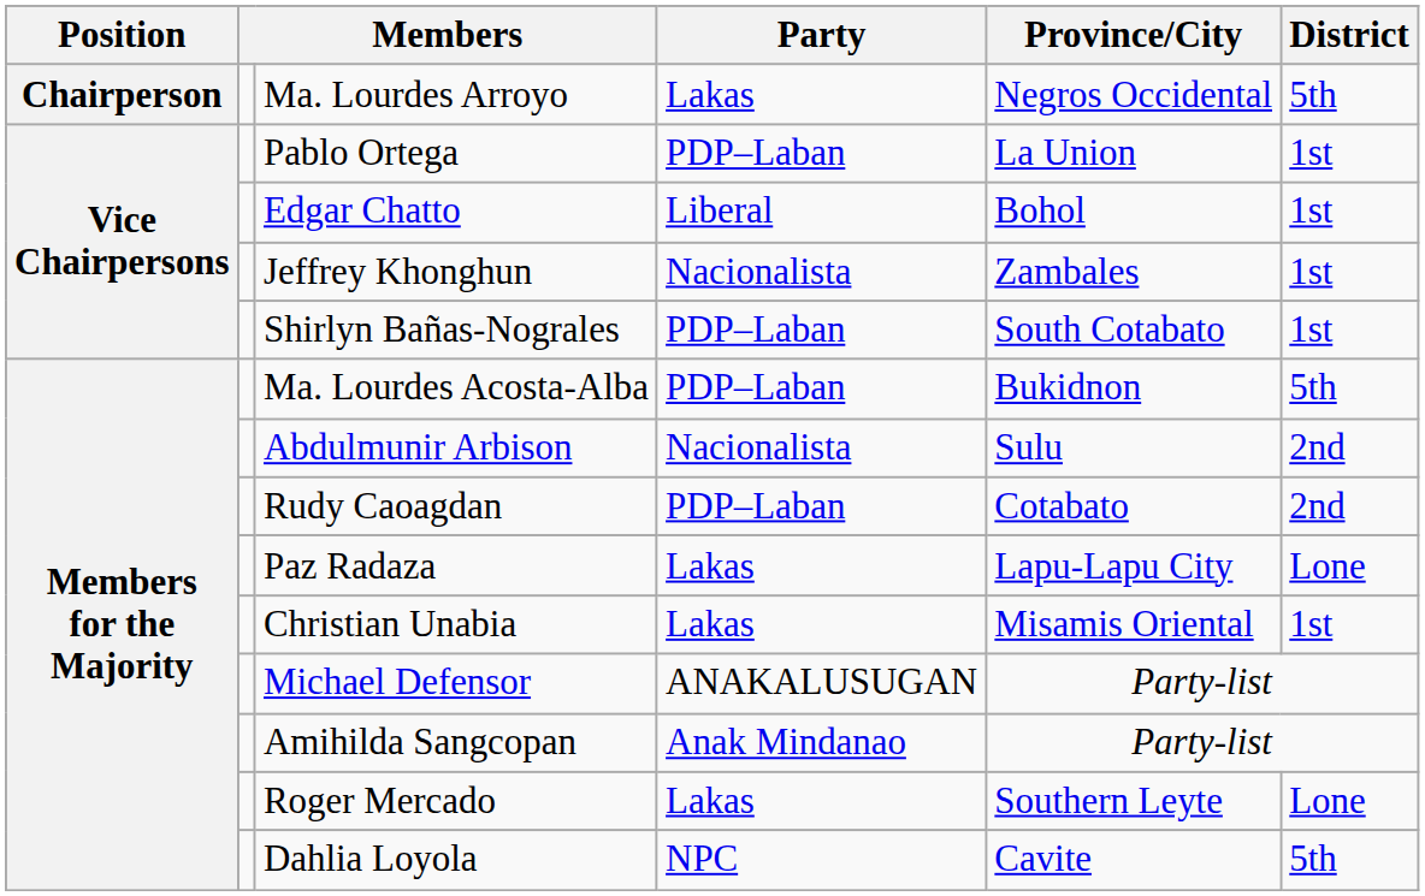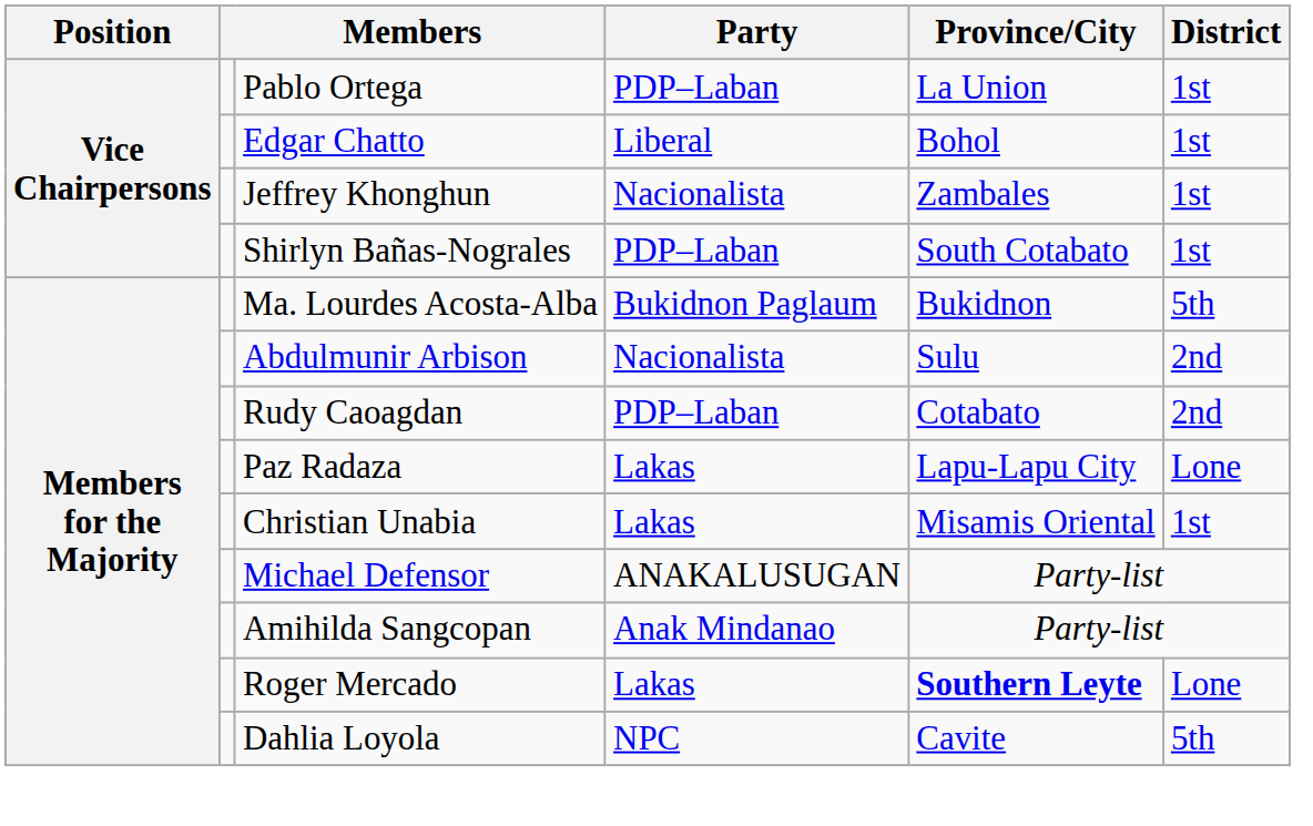 <table class="wikitable" style="font-size: 100%;">
 <tr>
 <th>Position</th>
 <th colspan="2">Members</th>
 <th>Party</th>
 <th>Province/City</th>
 <th>District</th>
-</tr>
-<tr>
-<th>Chairperson</th>
-<td></td>
-<td>Ma. Lourdes Arroyo</td>
-<td><a href='#'>Lakas</a></td>
-<td><a href='#'>Negros Occidental</a></td>
-<td><a href='#'>5th</a></td>
 </tr>
 <tr>
 <th rowspan="4">Vice<br>Chairpersons</th>
 <td></td>
 <td>Pablo Ortega</td>
 <td><a href='#'>PDP–Laban</a></td>
 <td><a href='#'>La Union</a></td>
 <td><a href='#'>1st</a></td>
 </tr>
 <tr>
 <td></td>
 <td><a href='#'>Edgar Chatto</a></td>
 <td><a href='#'>Liberal</a></td>
 <td><a href='#'>Bohol</a></td>
 <td><a href='#'>1st</a></td>
 </tr>
 <tr>
 <td></td>
 <td>Jeffrey Khonghun</td>
 <td><a href='#'>Nacionalista</a></td>
 <td><a href='#'>Zambales</a></td>
 <td><a href='#'>1st</a></td>
 </tr>
 <tr>
 <td></td>
 <td>Shirlyn Bañas-Nograles</td>
 <td><a href='#'>PDP–Laban</a></td>
 <td><a href='#'>South Cotabato</a></td>
 <td><a href='#'>1st</a></td>
 </tr>
 <tr>
 <th rowspan="9">Members<br>for the<br>Majority</th>
 <td></td>
 <td>Ma. Lourdes Acosta-Alba</td>
-<td><a href='#'>PDP–Laban</a></td>
+<td><a href='#'>Bukidnon Paglaum</a></td>
 <td><a href='#'>Bukidnon</a></td>
 <td><a href='#'>5th</a></td>
 </tr>
 <tr>
 <td></td>
 <td><a href='#'>Abdulmunir Arbison</a></td>
 <td><a href='#'>Nacionalista</a></td>
 <td><a href='#'>Sulu</a></td>
 <td><a href='#'>2nd</a></td>
 </tr>
 <tr>
 <td></td>
 <td>Rudy Caoagdan</td>
 <td><a href='#'>PDP–Laban</a></td>
 <td><a href='#'>Cotabato</a></td>
 <td><a href='#'>2nd</a></td>
 </tr>
 <tr>
 <td></td>
 <td>Paz Radaza</td>
 <td><a href='#'>Lakas</a></td>
 <td><a href='#'>Lapu-Lapu City</a></td>
 <td><a href='#'>Lone</a></td>
 </tr>
 <tr>
 <td></td>
 <td>Christian Unabia</td>
 <td><a href='#'>Lakas</a></td>
 <td><a href='#'>Misamis Oriental</a></td>
 <td><a href='#'>1st</a></td>
 </tr>
 <tr>
 <td></td>
 <td><a href='#'>Michael Defensor</a></td>
 <td>ANAKALUSUGAN</td>
 <td align="center" colspan="2"><em>Party-list</em></td>
 </tr>
 <tr>
 <td></td>
 <td>Amihilda Sangcopan</td>
 <td><a href='#'>Anak Mindanao</a></td>
 <td align="center" colspan="2"><em>Party-list</em></td>
 </tr>
 <tr>
 <td></td>
 <td>Roger Mercado</td>
 <td><a href='#'>Lakas</a></td>
-<td><a href='#'>Southern Leyte</a></td>
+<td><strong><a href='#'>Southern Leyte</a></strong></td>
 <td><a href='#'>Lone</a></td>
 </tr>
 <tr>
 <td></td>
 <td>Dahlia Loyola</td>
 <td><a href='#'>NPC</a></td>
 <td><a href='#'>Cavite</a></td>
 <td><a href='#'>5th</a></td>
 </tr>
 </table>
